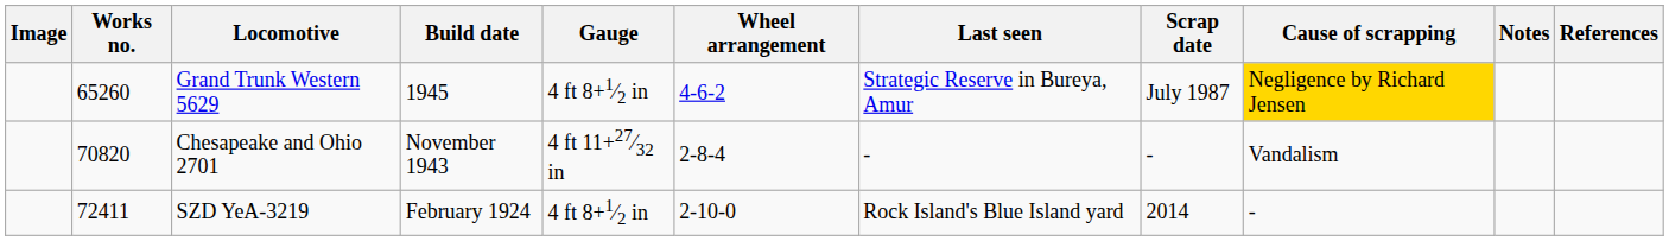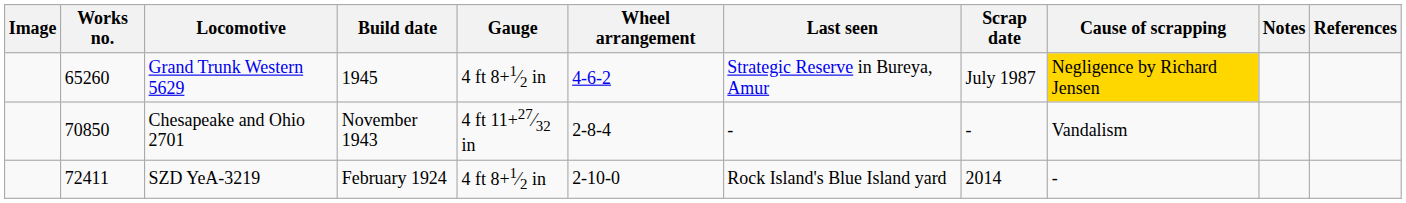 <table class="wikitable">
 <tr>
 <th>Image</th>
 <th>Works no.</th>
 <th>Locomotive</th>
 <th>Build date</th>
 <th>Gauge</th>
 <th>Wheel arrangement</th>
 <th>Last seen</th>
 <th>Scrap date</th>
 <th>Cause of scrapping</th>
 <th>Notes</th>
 <th>References</th>
 </tr>
 <tr>
 <td></td>
 <td>65260</td>
 <td><a href='#'>Grand Trunk Western 5629</a></td>
 <td>1945</td>
 <td>4 ft 8+<sup>1</sup>⁄<sub>2</sub> in</td>
 <td><a href='#'>4-6-2</a></td>
 <td><a href='#'>Strategic Reserve</a> in Bureya, <a href='#'>Amur</a></td>
 <td>July 1987</td>
 <td style="background: gold;">Negligence by Richard Jensen</td>
 <td></td>
 <td></td>
 </tr>
 <tr>
 <td></td>
-<td>70820</td>
+<td>70850</td>
 <td>Chesapeake and Ohio 2701</td>
 <td>November 1943</td>
 <td>4 ft 11+<sup>27</sup>⁄<sub>32</sub> in</td>
 <td>2-8-4</td>
 <td>-</td>
 <td>-</td>
 <td>Vandalism</td>
 <td></td>
 <td></td>
 </tr>
 <tr>
 <td></td>
 <td>72411</td>
 <td>SZD YeA-3219</td>
 <td>February 1924</td>
 <td>4 ft 8+<sup>1</sup>⁄<sub>2</sub> in</td>
 <td>2-10-0</td>
 <td>Rock Island's Blue Island yard</td>
 <td>2014</td>
 <td>-</td>
 <td></td>
 <td></td>
 </tr>
 </table>
